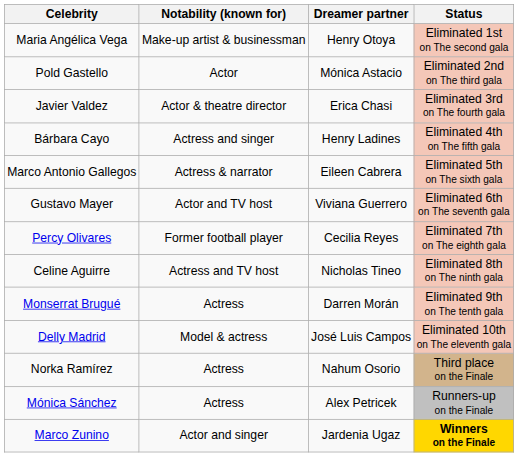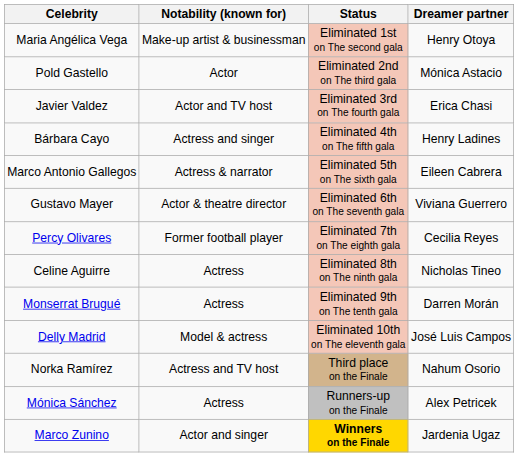 <table class="wikitable sortable" style="text-align:center;">
 <tr>
 <th scope="col">Celebrity</th>
 <th scope="col" class="unsortable">Notability (known for)</th>
+<th scope="col">Status</th>
 <th scope="col">Dreamer partner</th>
-<th scope="col">Status</th>
 </tr>
 <tr>
 <td>Maria Angélica Vega</td>
 <td>Make-up artist & businessman</td>
+<td style="background:#f4c7b8;">Eliminated 1st<br><small>on The second gala</small></td>
 <td>Henry Otoya</td>
-<td style="background:#f4c7b8;">Eliminated 1st<br><small>on The second gala</small></td>
 </tr>
 <tr>
 <td>Pold Gastello</td>
 <td>Actor</td>
+<td style="background:#f4c7b8;">Eliminated 2nd<br><small>on The third gala</small></td>
 <td>Mónica Astacio</td>
-<td style="background:#f4c7b8;">Eliminated 2nd<br><small>on The third gala</small></td>
 </tr>
 <tr>
 <td>Javier Valdez</td>
-<td>Actor & theatre director</td>
+<td>Actor and TV host</td>
+<td style="background:#f4c7b8;">Eliminated 3rd<br><small>on The fourth gala</small></td>
 <td>Erica Chasi</td>
-<td style="background:#f4c7b8;">Eliminated 3rd<br><small>on The fourth gala</small></td>
 </tr>
 <tr>
 <td>Bárbara Cayo</td>
 <td>Actress and singer</td>
+<td style="background:#f4c7b8;">Eliminated 4th<br><small>on The fifth gala</small></td>
 <td>Henry Ladines</td>
-<td style="background:#f4c7b8;">Eliminated 4th<br><small>on The fifth gala</small></td>
 </tr>
 <tr>
 <td>Marco Antonio Gallegos</td>
 <td>Actress & narrator</td>
+<td style="background:#f4c7b8;">Eliminated 5th<br><small>on The sixth gala</small></td>
 <td>Eileen Cabrera</td>
-<td style="background:#f4c7b8;">Eliminated 5th<br><small>on The sixth gala</small></td>
 </tr>
 <tr>
 <td>Gustavo Mayer</td>
-<td>Actor and TV host</td>
+<td>Actor & theatre director</td>
+<td style="background:#f4c7b8;">Eliminated 6th<br><small>on The seventh gala</small></td>
 <td>Viviana Guerrero</td>
-<td style="background:#f4c7b8;">Eliminated 6th<br><small>on The seventh gala</small></td>
 </tr>
 <tr>
 <td><a href='#'>Percy Olivares</a></td>
 <td>Former football player</td>
+<td style="background:#f4c7b8;">Eliminated 7th<br><small>on The eighth gala</small></td>
 <td>Cecilia Reyes</td>
-<td style="background:#f4c7b8;">Eliminated 7th<br><small>on The eighth gala</small></td>
 </tr>
 <tr>
 <td>Celine Aguirre</td>
-<td>Actress and TV host</td>
+<td>Actress</td>
+<td style="background:#f4c7b8;">Eliminated 8th<br><small>on The ninth gala</small></td>
 <td>Nicholas Tineo</td>
-<td style="background:#f4c7b8;">Eliminated 8th<br><small>on The ninth gala</small></td>
 </tr>
 <tr>
 <td><a href='#'>Monserrat Brugué</a></td>
 <td>Actress</td>
+<td style="background:#f4c7b8;">Eliminated 9th<br><small>on The tenth gala</small></td>
 <td>Darren Morán</td>
-<td style="background:#f4c7b8;">Eliminated 9th<br><small>on The tenth gala</small></td>
 </tr>
 <tr>
 <td><a href='#'>Delly Madrid</a></td>
 <td>Model & actress</td>
+<td style="background:#f4c7b8;">Eliminated 10th<br><small>on The eleventh gala</small></td>
 <td>José Luis Campos</td>
-<td style="background:#f4c7b8;">Eliminated 10th<br><small>on The eleventh gala</small></td>
 </tr>
 <tr>
 <td>Norka Ramírez</td>
-<td>Actress</td>
+<td>Actress and TV host</td>
+<td style="background:tan">Third place<br><small>on the Finale</small></td>
 <td>Nahum Osorio</td>
-<td style="background:tan">Third place<br><small>on the Finale</small></td>
 </tr>
 <tr>
 <td><a href='#'>Mónica Sánchez</a></td>
 <td>Actress</td>
+<td style="background:silver">Runners-up<br><small>on the Finale</small></td>
 <td>Alex Petricek</td>
-<td style="background:silver">Runners-up<br><small>on the Finale</small></td>
 </tr>
 <tr>
 <td><a href='#'>Marco Zunino</a></td>
 <td>Actor and singer</td>
+<td style="background:gold"><strong>Winners<br><small>on the Finale</small></strong></td>
 <td>Jardenia Ugaz</td>
-<td style="background:gold"><strong>Winners<br><small>on the Finale</small></strong></td>
 </tr>
 </table>
